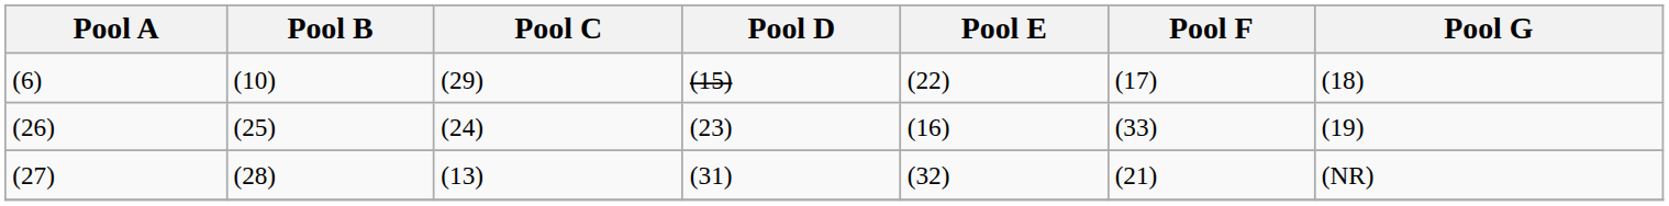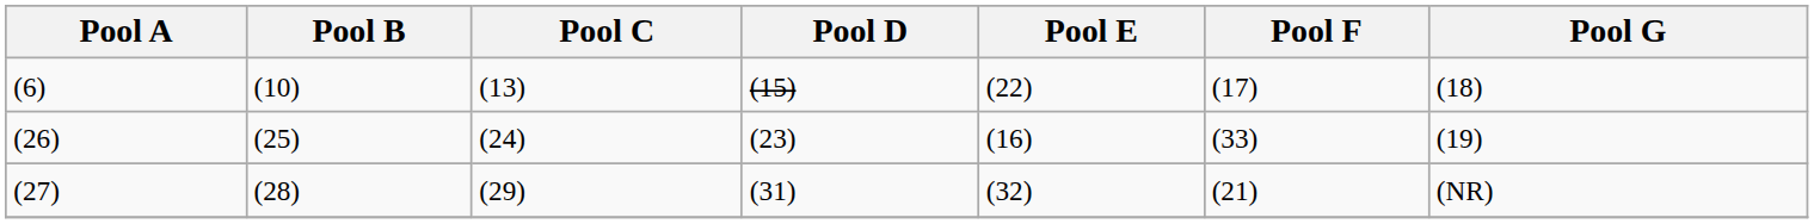 <table class="wikitable" style="white-space:nowrap">
 <tr>
 <th width=180>Pool A</th>
 <th width=165>Pool B</th>
 <th width=210>Pool C</th>
 <th width=175>Pool D</th>
 <th width=165>Pool E</th>
 <th width=165>Pool F</th>
 <th width=320>Pool G</th>
 </tr>
 <tr>
 <td> <small>(6)</small></td>
 <td> <small>(10)</small></td>
-<td> <small>(29)</small></td>
+<td> <small>(13)</small></td>
 <td><s> <small>(15)</small></s></td>
 <td> <small>(22)</small></td>
 <td> <small>(17)</small></td>
 <td> <small>(18)</small></td>
 </tr>
 <tr>
 <td> <small>(26)</small></td>
 <td> <small>(25)</small></td>
 <td> <small>(24)</small></td>
 <td> <small>(23)</small></td>
 <td> <small>(16)</small></td>
 <td> <small>(33)</small></td>
 <td> <small>(19)</small></td>
 </tr>
 <tr>
 <td> <small>(27)</small></td>
 <td> <small>(28)</small></td>
-<td> <small>(13)</small></td>
+<td> <small>(29)</small></td>
 <td> <small>(31)</small></td>
 <td> <small>(32)</small></td>
 <td> <small>(21)</small></td>
 <td> <small>(NR)</small></td>
 </tr>
 <tr>
 </tr>
 </table>
